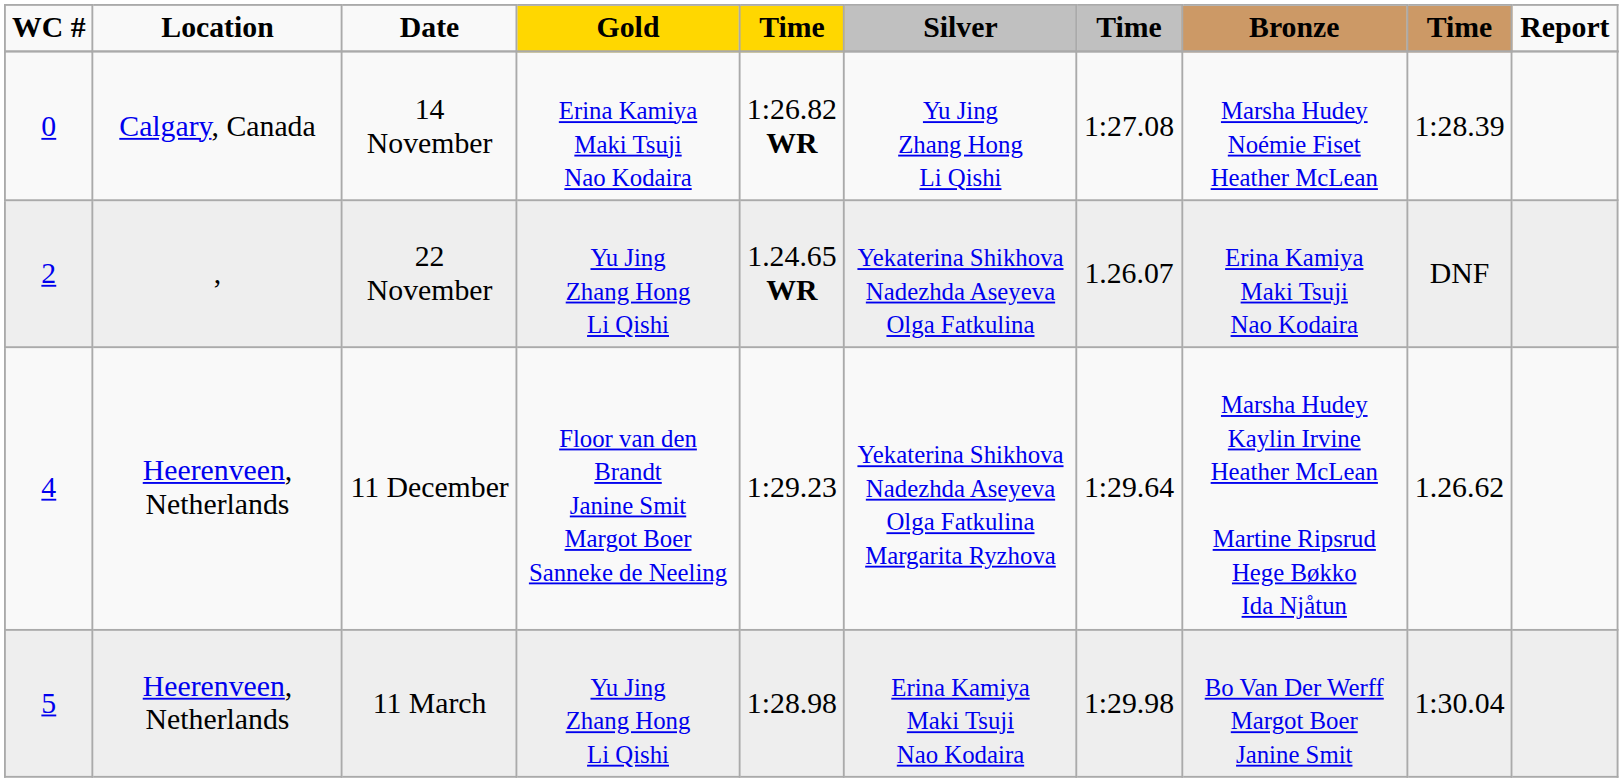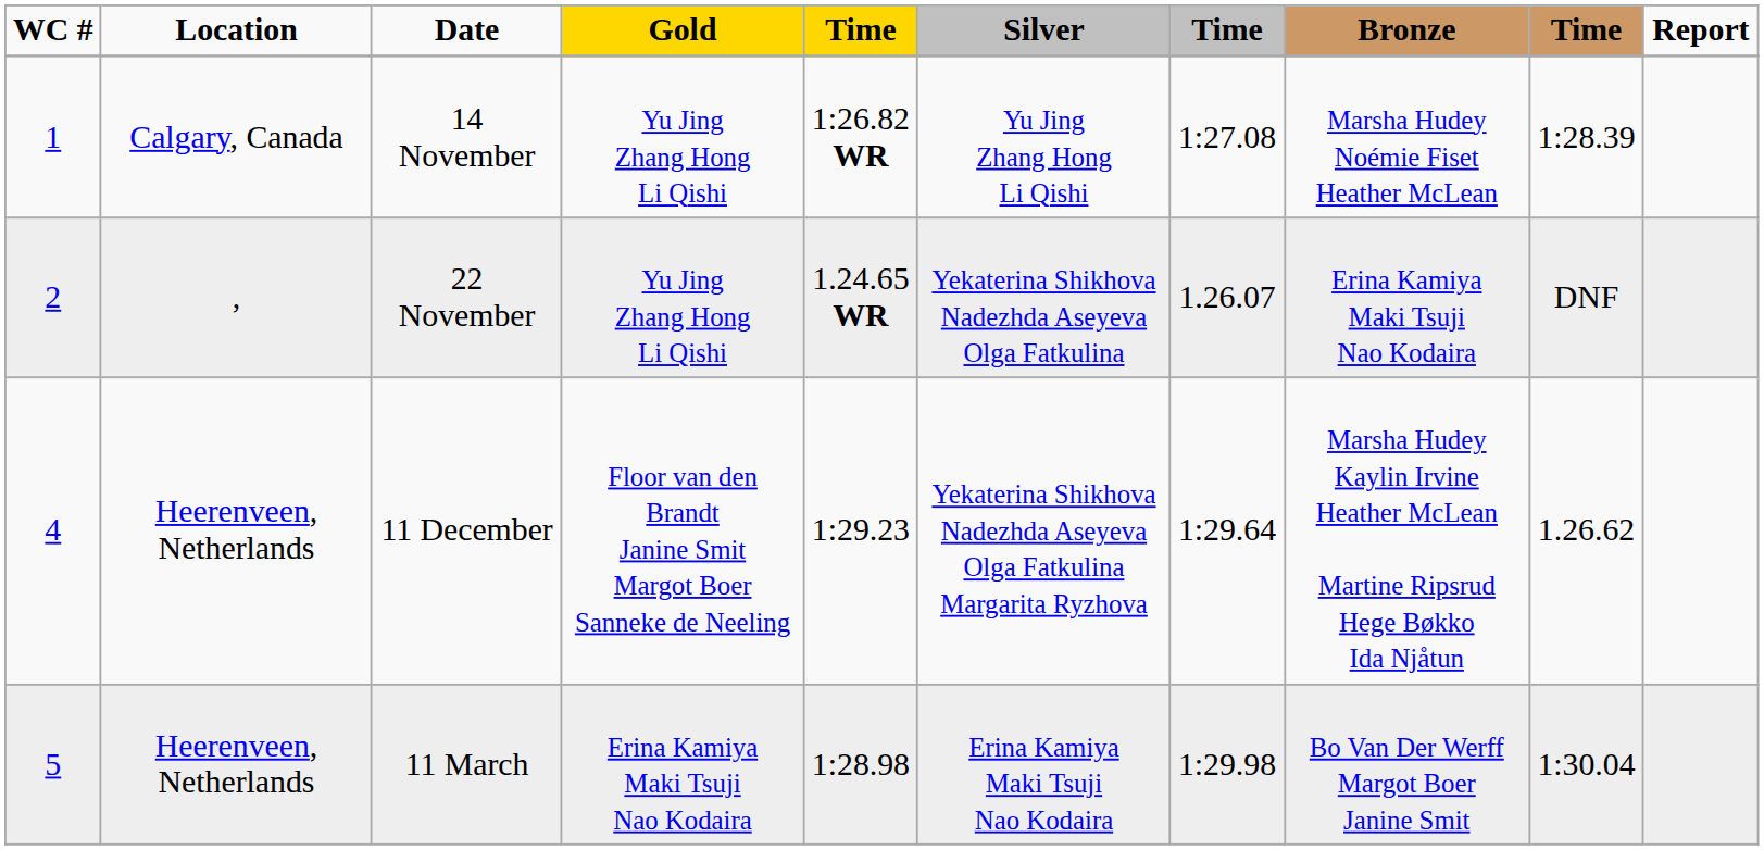 <table class="wikitable">
 <tr>
 <td width="40" align="center"><strong>WC #</strong></td>
 <td width="160" align="center"><strong>Location</strong></td>
 <td width="100" align="center"><strong>Date</strong></td>
 <td width="160" bgcolor="gold" align="center"><strong>Gold</strong></td>
 <td width="50" bgcolor="gold" align="center"><strong>Time</strong></td>
 <td width="160" bgcolor="silver" align="center"><strong>Silver</strong></td>
 <td width="50" bgcolor="silver" align="center"><strong>Time</strong></td>
 <td width="160" bgcolor="#CC9966" align="center"><strong>Bronze</strong></td>
 <td width="50" bgcolor="#CC9966" align="center"><strong>Time</strong></td>
 <td width="50" align="center"><strong>Report</strong></td>
 </tr>
 <tr bgcolor="#cccccc">
 </tr>
 <tr>
-<td align="center"><a href='#'>0</a></td>
+<td align="center"><a href='#'>1</a></td>
 <td align="center"><a href='#'>Calgary</a>, Canada</td>
 <td align="center">14 November</td>
-<td align="center"><br><small><a href='#'>Erina Kamiya</a><br><a href='#'>Maki Tsuji</a><br><a href='#'>Nao Kodaira</a></small></td>
+<td align="center"><br><small><a href='#'>Yu Jing</a><br><a href='#'>Zhang Hong</a><br><a href='#'>Li Qishi</a></small></td>
 <td align="center">1:26.82<br><strong>WR</strong></td>
 <td align="center"><br><small><a href='#'>Yu Jing</a><br><a href='#'>Zhang Hong</a><br><a href='#'>Li Qishi</a></small></td>
 <td align="center">1:27.08</td>
 <td align="center"><br><small><a href='#'>Marsha Hudey</a><br><a href='#'>Noémie Fiset</a><br><a href='#'>Heather McLean</a></small></td>
 <td align="center">1:28.39</td>
 <td align="center"></td>
 </tr>
 <tr bgcolor="#eeeeee">
 <td align="center"><a href='#'>2</a></td>
 <td align="center">, </td>
 <td align="center">22 November</td>
 <td align="center"><br><small><a href='#'>Yu Jing</a><br><a href='#'>Zhang Hong</a><br><a href='#'>Li Qishi</a></small></td>
 <td align="center">1.24.65<br><strong>WR</strong></td>
 <td align="center"><br><small><a href='#'>Yekaterina Shikhova</a><br><a href='#'>Nadezhda Aseyeva</a><br><a href='#'>Olga Fatkulina</a></small></td>
 <td align="center">1.26.07</td>
 <td align="center"><br><small><a href='#'>Erina Kamiya</a><br><a href='#'>Maki Tsuji</a><br><a href='#'>Nao Kodaira</a></small></td>
 <td align="center">DNF</td>
 <td align="center"></td>
 </tr>
 <tr>
 <td align="center"><a href='#'>4</a></td>
 <td align="center"><a href='#'>Heerenveen</a>, Netherlands</td>
 <td align="center">11 December</td>
 <td align="center"><br><small><a href='#'>Floor van den Brandt</a><br><a href='#'>Janine Smit</a><br><a href='#'>Margot Boer</a><br> <a href='#'>Sanneke de Neeling</a></small></td>
 <td align="center">1:29.23</td>
 <td align="center"><br><small><a href='#'>Yekaterina Shikhova</a><br><a href='#'>Nadezhda Aseyeva</a><br><a href='#'>Olga Fatkulina</a><br> <a href='#'>Margarita Ryzhova</a></small></td>
 <td align="center">1:29.64</td>
 <td align="center"><br><small><a href='#'>Marsha Hudey</a><br><a href='#'>Kaylin Irvine</a><br><a href='#'>Heather McLean</a></small><br> <br><small><a href='#'>Martine Ripsrud</a><br><a href='#'>Hege Bøkko</a><br><a href='#'>Ida Njåtun</a></small></td>
 <td align="center">1.26.62</td>
 <td align="center"></td>
 </tr>
 <tr bgcolor="#eeeeee">
 <td align="center"><a href='#'>5</a></td>
 <td align="center"><a href='#'>Heerenveen</a>, Netherlands</td>
 <td align="center">11 March</td>
-<td align="center"><br><small><a href='#'>Yu Jing</a><br><a href='#'>Zhang Hong</a><br><a href='#'>Li Qishi</a></small></td>
+<td align="center"><br><small><a href='#'>Erina Kamiya</a><br><a href='#'>Maki Tsuji</a><br><a href='#'>Nao Kodaira</a></small></td>
 <td align="center">1:28.98</td>
 <td align="center"><br><small><a href='#'>Erina Kamiya</a><br><a href='#'>Maki Tsuji</a><br><a href='#'>Nao Kodaira</a></small></td>
 <td align="center">1:29.98</td>
 <td align="center"><br><small><a href='#'>Bo Van Der Werff</a><br><a href='#'>Margot Boer</a><br><a href='#'>Janine Smit</a></small></td>
 <td align="center">1:30.04</td>
 <td align="center"></td>
 </tr>
 </table>
